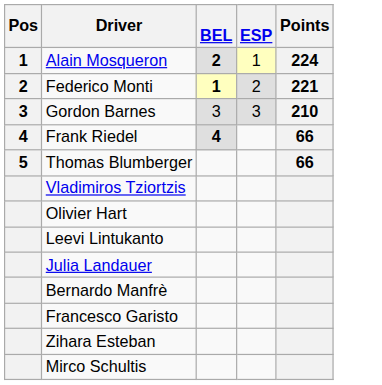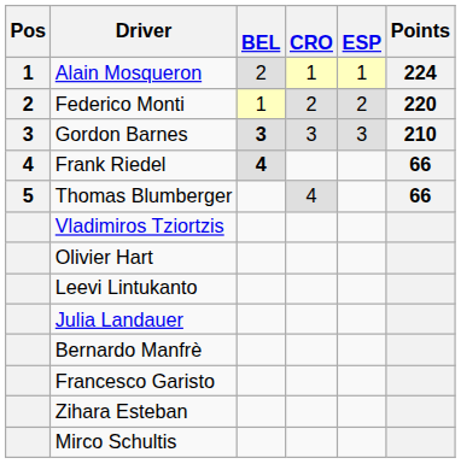 <table class="wikitable" style="font-size:85%; text-align:center;">
 <tr valign="center">
 <th valign="middle">Pos</th>
 <th valign="middle">Driver</th>
 <th><br><a href='#'>BEL</a></th>
+<th><br><a href='#'>CRO</a></th>
 <th><br><a href='#'>ESP</a></th>
 <th valign="middle">Points</th>
 </tr>
 <tr>
 <th>1</th>
 <td align="left"> <a href='#'>Alain Mosqueron</a></td>
-<td style="background-color:#DFDFDF"><strong>2</strong></td>
+<td style="background-color:#DFDFDF">2</td>
+<td style="background-color:#FFFFBF">1</td>
 <td style="background-color:#FFFFBF">1</td>
 <th>224</th>
 </tr>
 <tr>
 <th>2</th>
 <td align="left"> Federico Monti</td>
-<td style="background-color:#FFFFBF"><strong>1</strong></td>
+<td style="background-color:#FFFFBF">1</td>
 <td style="background-color:#DFDFDF">2</td>
-<th>221</th>
+<td style="background-color:#DFDFDF">2</td>
+<th>220</th>
 </tr>
 <tr>
 <th>3</th>
 <td align="left"> Gordon Barnes</td>
+<td style="background-color:#DFDFDF"><strong>3</strong></td>
 <td style="background-color:#DFDFDF">3</td>
 <td style="background-color:#DFDFDF">3</td>
 <th>210</th>
 </tr>
 <tr>
 <th>4</th>
 <td align="left"> Frank Riedel</td>
 <td style="background-color:#DFDFDF"><strong>4</strong></td>
 <td></td>
+<td></td>
 <th>66</th>
 </tr>
 <tr>
 <th>5</th>
 <td align="left"> Thomas Blumberger</td>
 <td></td>
+<td style="background-color:#DFDFDF">4</td>
 <td></td>
 <th>66</th>
 </tr>
 <tr>
 <th></th>
 <td align="left"> <a href='#'>Vladimiros Tziortzis</a></td>
+<td></td>
 <td></td>
 <td></td>
 <th></th>
 </tr>
 <tr>
 <th></th>
 <td align="left"> Olivier Hart</td>
 <td></td>
 <td></td>
+<td></td>
 <th></th>
 </tr>
 <tr>
 <th></th>
 <td align="left"> Leevi Lintukanto</td>
+<td></td>
 <td></td>
 <td></td>
 <th></th>
 </tr>
 <tr>
 <th></th>
 <td align="left"> <a href='#'>Julia Landauer</a></td>
 <td></td>
 <td></td>
+<td></td>
 <th></th>
 </tr>
 <tr>
 <th></th>
 <td align="left"> Bernardo Manfrè</td>
+<td></td>
 <td></td>
 <td></td>
 <th></th>
 </tr>
 <tr>
 <th></th>
 <td align="left"> Francesco Garisto</td>
 <td></td>
 <td></td>
+<td></td>
 <th></th>
 </tr>
 <tr>
 <th></th>
 <td align="left"> Zihara Esteban</td>
+<td></td>
 <td></td>
 <td></td>
 <th></th>
 </tr>
 <tr>
 <th></th>
 <td align="left"> Mirco Schultis</td>
 <td></td>
 <td></td>
+<td></td>
 <th></th>
 </tr>
 </table>
